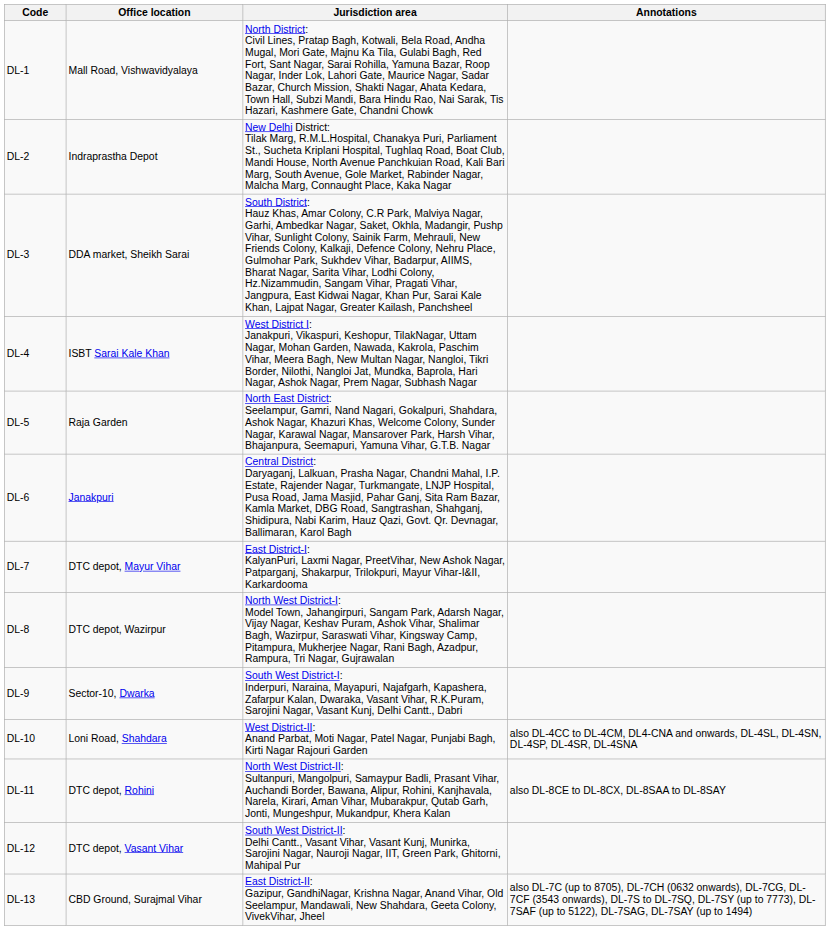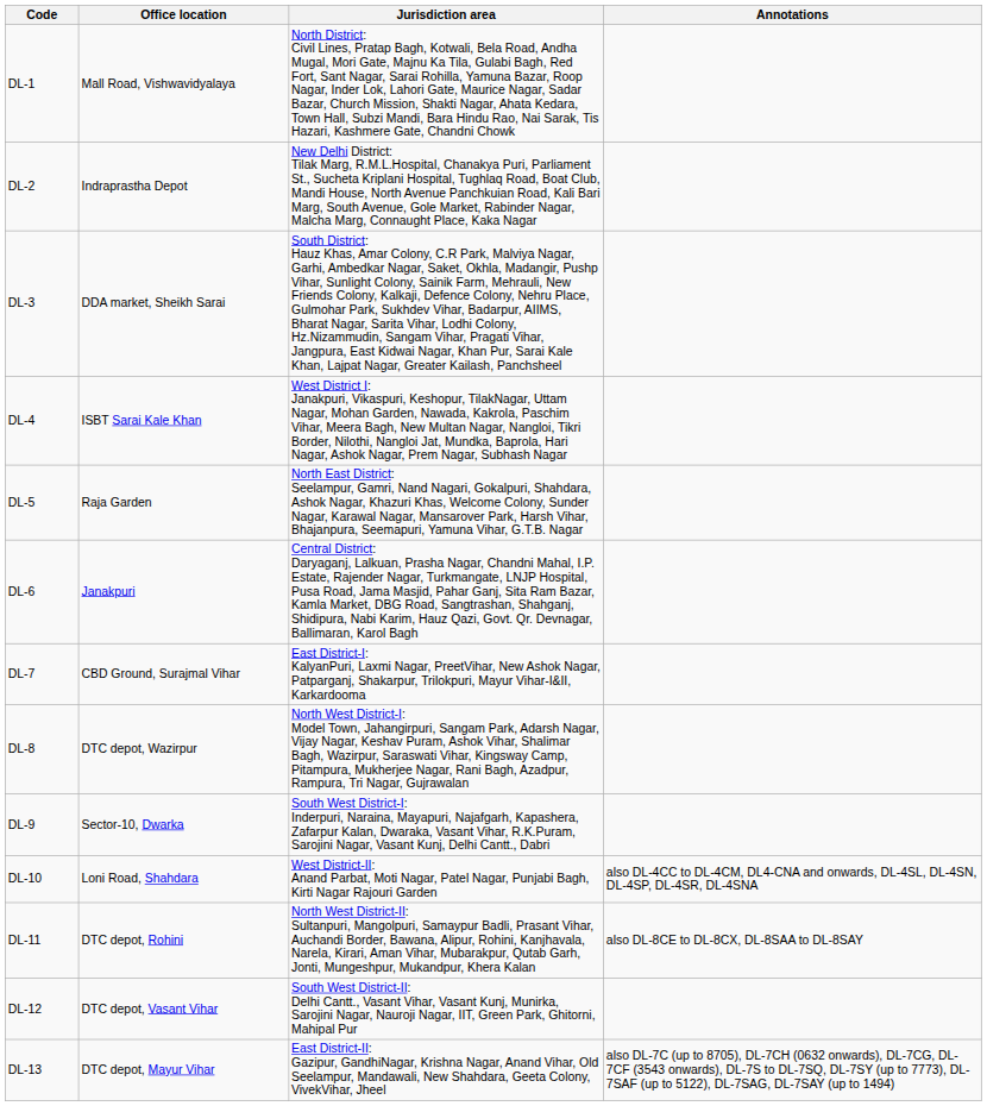 <table class="wikitable sortable" style="width:100%;" border="1" cellspacing="0" cellpadding="3">
 <tr>
 <th scope="col" style="width:7%">Code</th>
 <th scope="col" style="width:20%">Office location</th>
 <th scope="col" style="width:30%">Jurisdiction area</th>
 <th scope="col" style="width:36%" class="unsortable">Annotations</th>
 </tr>
 <tr>
 <td>DL-1</td>
 <td>Mall Road, Vishwavidyalaya</td>
 <td><a href='#'>North District</a>:<br>Civil Lines, Pratap Bagh, Kotwali, Bela Road, Andha Mugal, Mori Gate, Majnu Ka Tila, Gulabi Bagh, Red Fort, Sant Nagar, Sarai Rohilla, Yamuna Bazar, Roop Nagar, Inder Lok, Lahori Gate, Maurice Nagar, Sadar Bazar, Church Mission, Shakti Nagar, Ahata Kedara, Town Hall, Subzi Mandi, Bara Hindu Rao, Nai Sarak, Tis Hazari, Kashmere Gate, Chandni Chowk</td>
 <td></td>
 </tr>
 <tr>
 <td>DL-2</td>
 <td>Indraprastha Depot</td>
 <td><a href='#'>New Delhi</a> District:<br>Tilak Marg, R.M.L.Hospital, Chanakya Puri, Parliament St., Sucheta Kriplani Hospital, Tughlaq Road, Boat Club, Mandi House, North Avenue Panchkuian Road, Kali Bari Marg, South Avenue, Gole Market, Rabinder Nagar, Malcha Marg, Connaught Place, Kaka Nagar</td>
 <td></td>
 </tr>
 <tr>
 <td>DL-3</td>
 <td>DDA market, Sheikh Sarai</td>
 <td><a href='#'>South District</a>:<br>Hauz Khas, Amar Colony, C.R Park, Malviya Nagar, Garhi, Ambedkar Nagar, Saket, Okhla, Madangir, Pushp Vihar, Sunlight Colony, Sainik Farm, Mehrauli, New Friends Colony, Kalkaji, Defence Colony, Nehru Place, Gulmohar Park, Sukhdev Vihar, Badarpur, AIIMS, Bharat Nagar, Sarita Vihar, Lodhi Colony, Hz.Nizammudin, Sangam Vihar, Pragati Vihar, Jangpura, East Kidwai Nagar, Khan Pur, Sarai Kale Khan, Lajpat Nagar, Greater Kailash, Panchsheel</td>
 <td></td>
 </tr>
 <tr>
 <td>DL-4</td>
 <td>ISBT <a href='#'>Sarai Kale Khan</a></td>
 <td><a href='#'>West District I</a>:<br>Janakpuri, Vikaspuri, Keshopur, TilakNagar, Uttam Nagar, Mohan Garden, Nawada, Kakrola, Paschim Vihar, Meera Bagh, New Multan Nagar, Nangloi, Tikri Border, Nilothi, Nangloi Jat, Mundka, Baprola, Hari Nagar, Ashok Nagar, Prem Nagar, Subhash Nagar</td>
 <td></td>
 </tr>
 <tr>
 <td>DL-5</td>
 <td>Raja Garden</td>
 <td><a href='#'>North East District</a>:<br>Seelampur, Gamri, Nand Nagari, Gokalpuri, Shahdara, Ashok Nagar, Khazuri Khas, Welcome Colony, Sunder Nagar, Karawal Nagar, Mansarover Park, Harsh Vihar, Bhajanpura, Seemapuri, Yamuna Vihar, G.T.B. Nagar</td>
 </tr>
 <tr>
 <td>DL-6</td>
 <td><a href='#'>Janakpuri</a></td>
 <td><a href='#'>Central District</a>:<br>Daryaganj, Lalkuan, Prasha Nagar, Chandni Mahal, I.P. Estate, Rajender Nagar, Turkmangate, LNJP Hospital, Pusa Road, Jama Masjid, Pahar Ganj, Sita Ram Bazar, Kamla Market, DBG Road, Sangtrashan, Shahganj, Shidipura, Nabi Karim, Hauz Qazi, Govt. Qr. Devnagar, Ballimaran, Karol Bagh</td>
 <td></td>
 </tr>
 <tr>
 <td>DL-7</td>
-<td>DTC depot, <a href='#'>Mayur Vihar</a></td>
+<td>CBD Ground, Surajmal Vihar</td>
 <td><a href='#'>East District-I</a>:<br>KalyanPuri, Laxmi Nagar, PreetVihar, New Ashok Nagar, Patparganj, Shakarpur, Trilokpuri, Mayur Vihar-I&II, Karkardooma</td>
 <td></td>
 </tr>
 <tr>
 <td>DL-8</td>
 <td>DTC depot, Wazirpur</td>
 <td><a href='#'>North West District-I</a>:<br>Model Town, Jahangirpuri, Sangam Park, Adarsh Nagar, Vijay Nagar, Keshav Puram, Ashok Vihar, Shalimar Bagh, Wazirpur, Saraswati Vihar, Kingsway Camp, Pitampura, Mukherjee Nagar, Rani Bagh, Azadpur, Rampura, Tri Nagar, Gujrawalan</td>
 <td></td>
 </tr>
 <tr>
 <td>DL-9</td>
 <td>Sector-10, <a href='#'>Dwarka</a></td>
 <td><a href='#'>South West District-I</a>:<br>Inderpuri, Naraina, Mayapuri, Najafgarh, Kapashera, Zafarpur Kalan, Dwaraka, Vasant Vihar, R.K.Puram, Sarojini Nagar, Vasant Kunj, Delhi Cantt., Dabri</td>
 <td></td>
 </tr>
 <tr>
 <td>DL-10</td>
 <td>Loni Road, <a href='#'>Shahdara</a></td>
 <td><a href='#'>West District-II</a>:<br>Anand Parbat, Moti Nagar, Patel Nagar, Punjabi Bagh, Kirti Nagar Rajouri Garden</td>
 <td>also DL-4CC to DL-4CM, DL4-CNA and onwards, DL-4SL, DL-4SN, DL-4SP, DL-4SR, DL-4SNA</td>
 </tr>
 <tr>
 <td>DL-11</td>
 <td>DTC depot, <a href='#'>Rohini</a></td>
 <td><a href='#'>North West District-II</a>:<br>Sultanpuri, Mangolpuri, Samaypur Badli, Prasant Vihar, Auchandi Border, Bawana, Alipur, Rohini, Kanjhavala, Narela, Kirari, Aman Vihar, Mubarakpur, Qutab Garh, Jonti, Mungeshpur, Mukandpur, Khera Kalan</td>
 <td>also DL-8CE to DL-8CX, DL-8SAA to DL-8SAY</td>
 </tr>
 <tr>
 <td>DL-12</td>
 <td>DTC depot, <a href='#'>Vasant Vihar</a></td>
 <td><a href='#'>South West District-II</a>:<br>Delhi Cantt., Vasant Vihar, Vasant Kunj, Munirka, Sarojini Nagar, Nauroji Nagar, IIT, Green Park, Ghitorni, Mahipal Pur</td>
 <td></td>
 </tr>
 <tr>
 <td>DL-13</td>
-<td>CBD Ground, Surajmal Vihar</td>
+<td>DTC depot, <a href='#'>Mayur Vihar</a></td>
 <td><a href='#'>East District-II</a>:<br>Gazipur, GandhiNagar, Krishna Nagar, Anand Vihar, Old Seelampur, Mandawali, New Shahdara, Geeta Colony, VivekVihar, Jheel</td>
 <td>also DL-7C (up to 8705), DL-7CH (0632 onwards), DL-7CG, DL-7CF (3543 onwards), DL-7S to DL-7SQ, DL-7SY (up to 7773), DL-7SAF (up to 5122), DL-7SAG, DL-7SAY (up to 1494)</td>
 </tr>
 </table>
